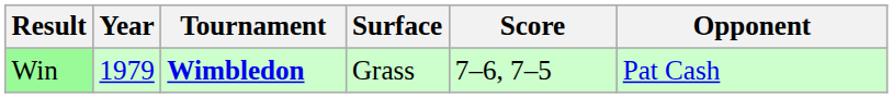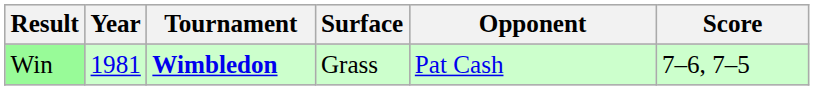 <table class="sortable wikitable">
 <tr>
 <th style="width:40px;">Result</th>
 <th style="width:30px;">Year</th>
 <th style="width:100px;">Tournament</th>
 <th style="width:50px;">Surface</th>
+<th style="width:150px;">Opponent</th>
 <th style="width:90px;" class="unsortable">Score</th>
-<th style="width:150px;">Opponent</th>
 </tr>
 <tr style="background:#ccffcc;">
 <td style="background:#98fb98;">Win</td>
-<td><a href='#'>1979</a></td>
+<td><a href='#'>1981</a></td>
 <td><strong><a href='#'>Wimbledon</a></strong></td>
 <td>Grass</td>
+<td> <a href='#'>Pat Cash</a></td>
 <td>7–6, 7–5</td>
-<td> <a href='#'>Pat Cash</a></td>
 </tr>
 </table>
